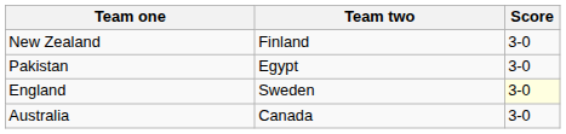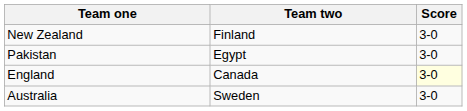 <table class="wikitable">
 <tr>
 <th width=250>Team one</th>
 <th width=250>Team two</th>
 <th width=50>Score</th>
 </tr>
 <tr>
 <td> New Zealand</td>
 <td> Finland</td>
 <td>3-0</td>
 </tr>
 <tr>
 <td> Pakistan</td>
 <td> Egypt</td>
 <td>3-0</td>
 </tr>
 <tr>
 <td> England</td>
-<td> Sweden</td>
+<td> Canada</td>
 <td style="background: lightyellow;">3-0</td>
 </tr>
 <tr>
 <td> Australia</td>
-<td> Canada</td>
+<td> Sweden</td>
 <td>3-0</td>
 </tr>
 </table>
